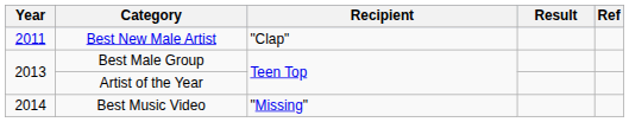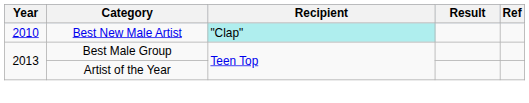 <table class="wikitable">
 <tr style="background:#B0C4DE;">
 <th style="width:50px;">Year</th>
 <th style="width:210px;">Category</th>
 <th style="width:300px;">Recipient</th>
 <th style="width:80px;">Result</th>
 <th>Ref</th>
 </tr>
 <tr>
-<td align="center" rowspan="1"><a href='#'>2011</a></td>
+<td align="center" rowspan="1"><a href='#'>2010</a></td>
 <td align="center"><a href='#'>Best New Male Artist</a></td>
-<td>"Clap"</td>
+<td style="background: paleturquoise;">"Clap"</td>
 <td></td>
 <td></td>
 </tr>
 <tr>
 <td align="center" rowspan="2">2013</td>
 <td align="center">Best Male Group</td>
 <td rowspan="2"><a href='#'>Teen Top</a></td>
 <td></td>
 <td></td>
 </tr>
 <tr>
 <td align="center">Artist of the Year</td>
 <td></td>
 <td></td>
 </tr>
-<tr>
-<td align="center" rowspan="1">2014</td>
-<td align="center">Best Music Video</td>
-<td>"<a href='#'>Missing</a>"</td>
-<td></td>
-<td rowspan="1"></td>
-</tr>
 </table>
